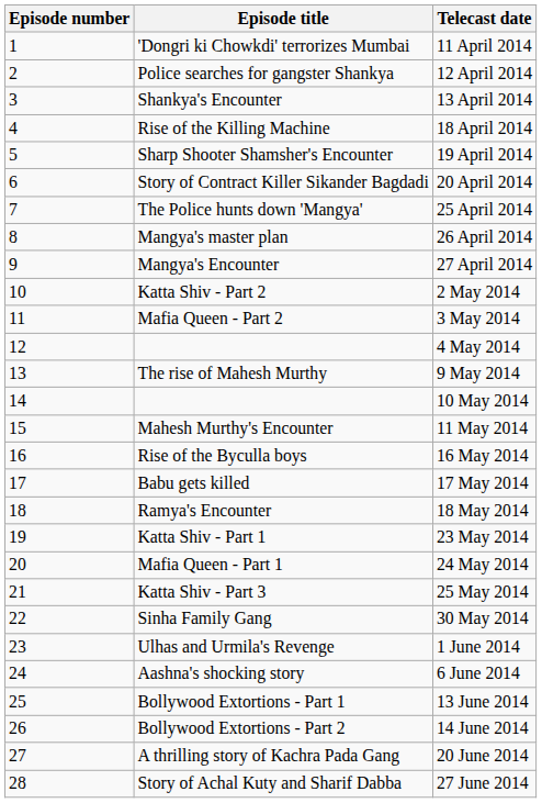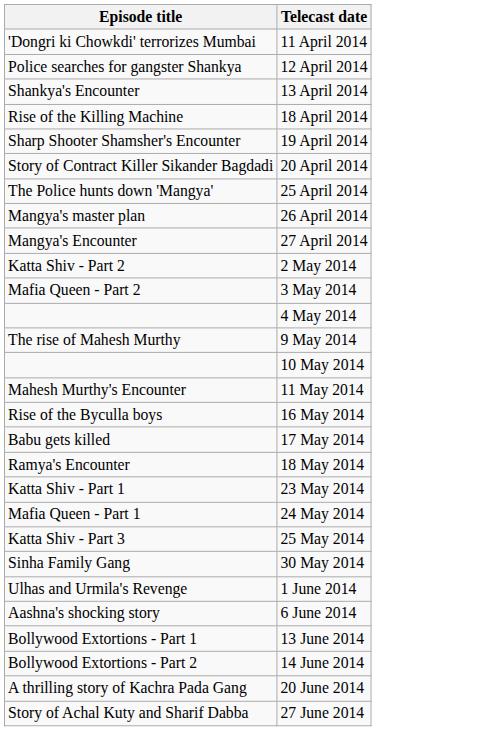 <table class="wikitable">
 <tr>
-<th>Episode number</th>
 <th>Episode title</th>
 <th>Telecast date</th>
 </tr>
 <tr>
-<td>1</td>
 <td>'Dongri ki Chowkdi' terrorizes Mumbai</td>
 <td>11 April 2014</td>
 </tr>
 <tr>
-<td>2</td>
 <td>Police searches for gangster Shankya</td>
 <td>12 April 2014</td>
 </tr>
 <tr>
-<td>3</td>
 <td>Shankya's Encounter</td>
 <td>13 April 2014</td>
 </tr>
 <tr>
-<td>4</td>
 <td>Rise of the Killing Machine</td>
 <td>18 April 2014</td>
 </tr>
 <tr>
-<td>5</td>
 <td>Sharp Shooter Shamsher's Encounter</td>
 <td>19 April 2014</td>
 </tr>
 <tr>
-<td>6</td>
 <td>Story of Contract Killer Sikander Bagdadi</td>
 <td>20 April 2014</td>
 </tr>
 <tr>
-<td>7</td>
 <td>The Police hunts down 'Mangya'</td>
 <td>25 April 2014</td>
 </tr>
 <tr>
-<td>8</td>
 <td>Mangya's master plan</td>
 <td>26 April 2014</td>
 </tr>
 <tr>
-<td>9</td>
 <td>Mangya's Encounter</td>
 <td>27 April 2014</td>
 </tr>
 <tr>
-<td>10</td>
 <td>Katta Shiv - Part 2</td>
 <td>2 May 2014</td>
 </tr>
 <tr>
-<td>11</td>
 <td>Mafia Queen - Part 2</td>
 <td>3 May 2014</td>
 </tr>
 <tr>
-<td>12</td>
 <td></td>
 <td>4 May 2014</td>
 </tr>
 <tr>
-<td>13</td>
 <td>The rise of Mahesh Murthy</td>
 <td>9 May 2014</td>
 </tr>
 <tr>
-<td>14</td>
 <td></td>
 <td>10 May 2014</td>
 </tr>
 <tr>
-<td>15</td>
 <td>Mahesh Murthy's Encounter</td>
 <td>11 May 2014</td>
 </tr>
 <tr>
-<td>16</td>
 <td>Rise of the Byculla boys</td>
 <td>16 May 2014</td>
 </tr>
 <tr>
-<td>17</td>
 <td>Babu gets killed</td>
 <td>17 May 2014</td>
 </tr>
 <tr>
-<td>18</td>
 <td>Ramya's Encounter</td>
 <td>18 May 2014</td>
 </tr>
 <tr>
-<td>19</td>
 <td>Katta Shiv - Part 1</td>
 <td>23 May 2014</td>
 </tr>
 <tr>
-<td>20</td>
 <td>Mafia Queen - Part 1</td>
 <td>24 May 2014</td>
 </tr>
 <tr>
-<td>21</td>
 <td>Katta Shiv - Part 3</td>
 <td>25 May 2014</td>
 </tr>
 <tr>
-<td>22</td>
 <td>Sinha Family Gang</td>
 <td>30 May 2014</td>
 </tr>
 <tr>
-<td>23</td>
 <td>Ulhas and Urmila's Revenge</td>
 <td>1 June 2014</td>
 </tr>
 <tr>
-<td>24</td>
 <td>Aashna's shocking story</td>
 <td>6 June 2014</td>
 </tr>
 <tr>
-<td>25</td>
 <td>Bollywood Extortions - Part 1</td>
 <td>13 June 2014</td>
 </tr>
 <tr>
-<td>26</td>
 <td>Bollywood Extortions - Part 2</td>
 <td>14 June 2014</td>
 </tr>
 <tr>
-<td>27</td>
 <td>A thrilling story of Kachra Pada Gang</td>
 <td>20 June 2014</td>
 </tr>
 <tr>
-<td>28</td>
 <td>Story of Achal Kuty and Sharif Dabba</td>
 <td>27 June 2014</td>
 </tr>
 </table>
